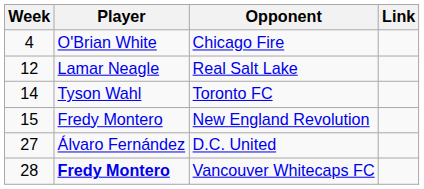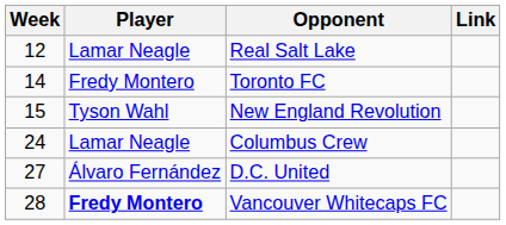 <table class=wikitable>
 <tr>
 <th>Week</th>
 <th>Player</th>
 <th>Opponent</th>
 <th>Link</th>
-</tr>
-<tr>
-<td align=center>4</td>
-<td> <a href='#'>O'Brian White</a></td>
-<td><a href='#'>Chicago Fire</a></td>
-<td></td>
 </tr>
 <tr>
 <td align=center>12</td>
 <td> <a href='#'>Lamar Neagle</a></td>
 <td><a href='#'>Real Salt Lake</a></td>
 <td></td>
 </tr>
 <tr>
 <td align=center>14</td>
-<td> <a href='#'>Tyson Wahl</a></td>
+<td> <a href='#'>Fredy Montero</a></td>
 <td><a href='#'>Toronto FC</a></td>
 <td></td>
 </tr>
 <tr>
 <td align=center>15</td>
-<td> <a href='#'>Fredy Montero</a></td>
+<td> <a href='#'>Tyson Wahl</a></td>
 <td><a href='#'>New England Revolution</a></td>
 <td> </td>
+</tr>
+<tr>
+<td align=center>24</td>
+<td> <a href='#'>Lamar Neagle</a></td>
+<td><a href='#'>Columbus Crew</a></td>
+<td></td>
 </tr>
 <tr>
 <td align=center>27</td>
 <td> <a href='#'>Álvaro Fernández</a></td>
 <td><a href='#'>D.C. United</a></td>
 <td></td>
 </tr>
 <tr>
 <td align=center>28</td>
 <td><strong> <a href='#'>Fredy Montero</a></strong></td>
 <td><a href='#'>Vancouver Whitecaps FC</a></td>
 <td></td>
 </tr>
 </table>
